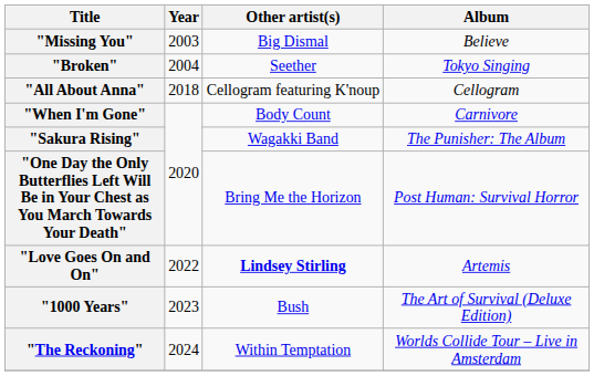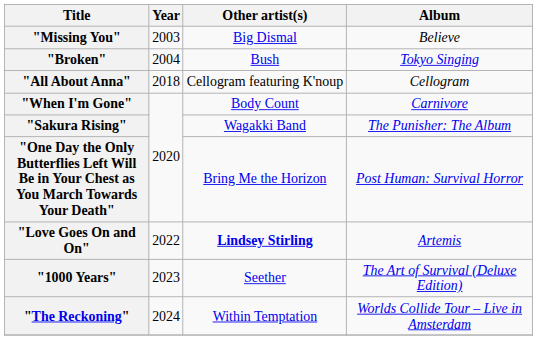 <table class="wikitable sortable plainrowheaders" style="text-align:center;">
 <tr>
 <th scope="col" style="width:14em;">Title</th>
 <th scope="col" style="width:1em;">Year</th>
 <th scope="col" style="width:17em;">Other artist(s)</th>
 <th scope="col" style="width:20em;">Album</th>
 </tr>
 <tr>
 <th scope="row">"Missing You"</th>
 <td>2003</td>
 <td><a href='#'>Big Dismal</a></td>
 <td><em>Believe</em></td>
 </tr>
 <tr>
 <th scope="row">"Broken"</th>
 <td>2004</td>
-<td><a href='#'>Seether</a></td>
+<td><a href='#'>Bush</a></td>
 <td><em><a href='#'>Tokyo Singing</a></em></td>
 </tr>
 <tr>
 <th scope="row">"All About Anna"</th>
 <td>2018</td>
 <td>Cellogram featuring K'noup</td>
 <td><em>Cellogram</em></td>
 </tr>
 <tr>
 <th scope="row">"When I'm Gone"</th>
 <td rowspan="3">2020</td>
 <td><a href='#'>Body Count</a></td>
 <td><em><a href='#'>Carnivore</a></em></td>
 </tr>
 <tr>
 <th scope="row">"Sakura Rising"</th>
 <td><a href='#'>Wagakki Band</a></td>
 <td><em><a href='#'>The Punisher: The Album</a></em></td>
 </tr>
 <tr>
 <th scope="row">"One Day the Only Butterflies Left Will Be in Your Chest as You March Towards Your Death"</th>
 <td><a href='#'>Bring Me the Horizon</a></td>
 <td><em><a href='#'>Post Human: Survival Horror</a></em></td>
 </tr>
 <tr>
 <th scope="row">"Love Goes On and On"</th>
 <td>2022</td>
 <td><strong><a href='#'>Lindsey Stirling</a></strong></td>
 <td><em><a href='#'>Artemis</a></em></td>
 </tr>
 <tr>
 <th scope="row">"1000 Years"</th>
 <td>2023</td>
-<td><a href='#'>Bush</a></td>
+<td><a href='#'>Seether</a></td>
 <td><em><a href='#'>The Art of Survival (Deluxe Edition)</a></em></td>
 </tr>
 <tr>
 <th scope="row">"<a href='#'>The Reckoning</a>"</th>
 <td>2024</td>
 <td><a href='#'>Within Temptation</a></td>
 <td><em><a href='#'>Worlds Collide Tour – Live in Amsterdam</a></em></td>
 </tr>
 <tr>
 </tr>
 </table>
